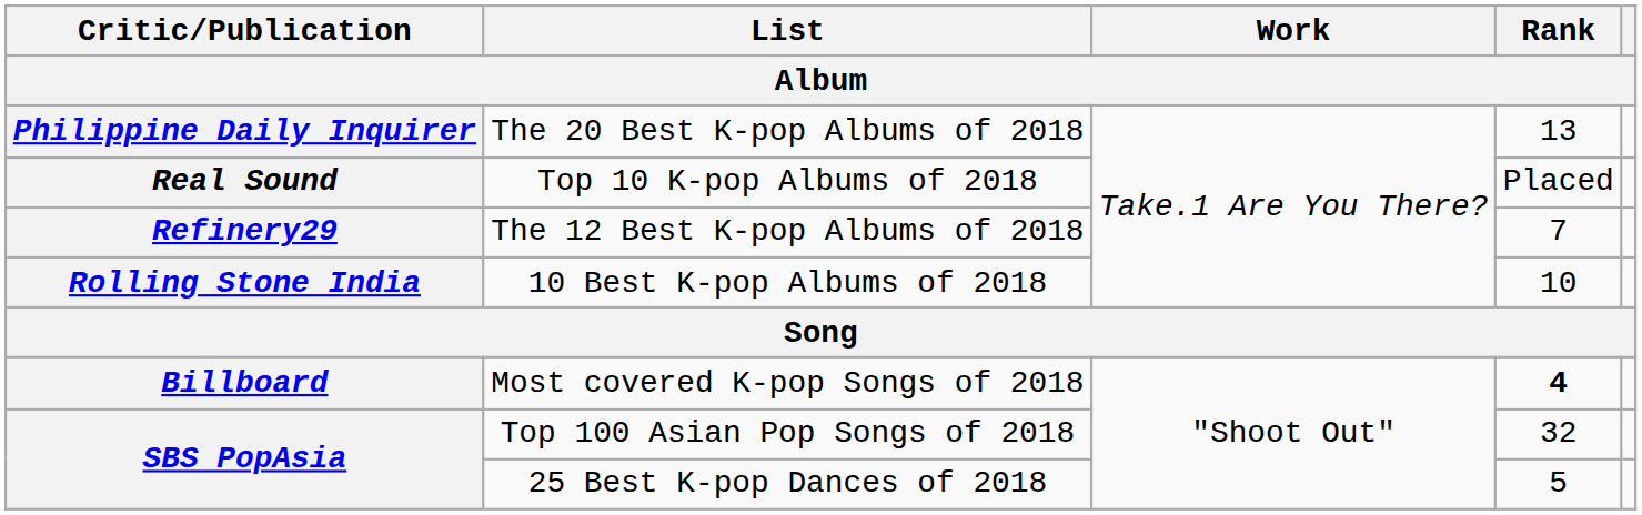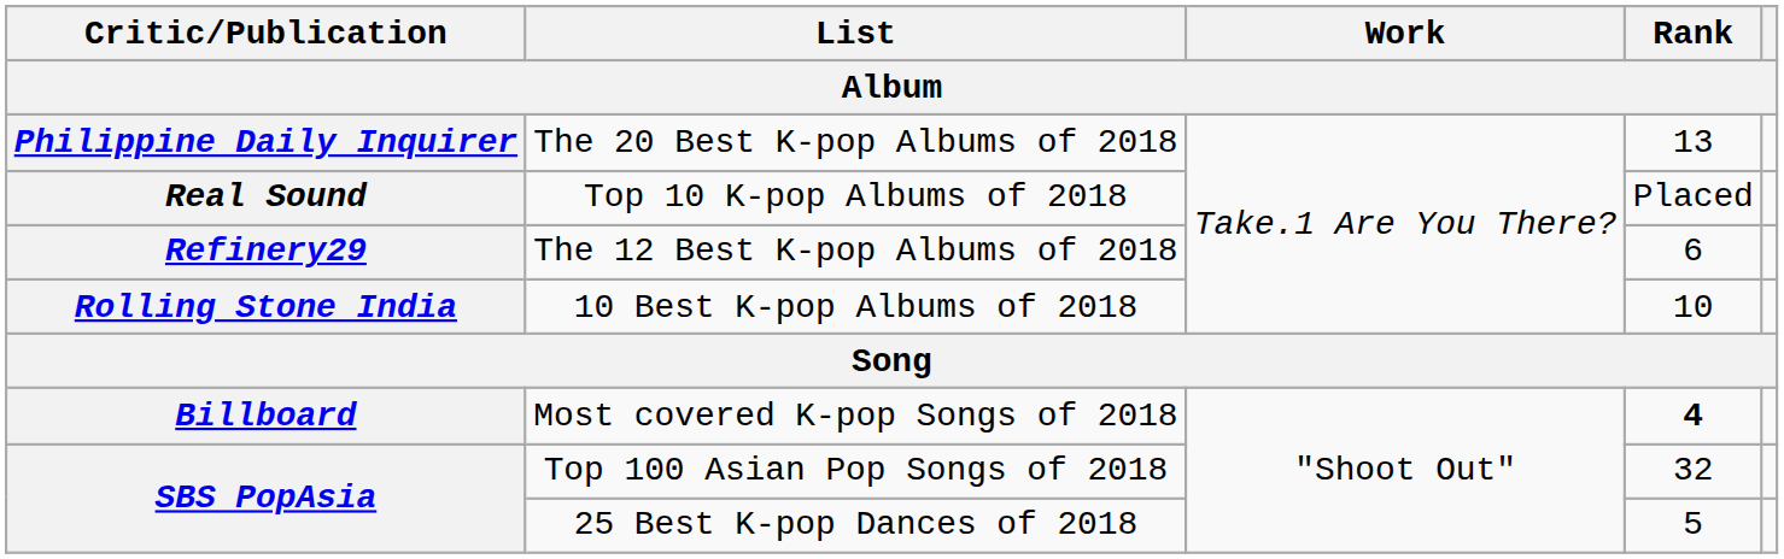 <table class="wikitable plainrowheaders sortable">
 <tr>
 <th>Critic/Publication</th>
 <th scope="col" class="unsortable">List</th>
 <th scope="col" class="unsortable">Work</th>
 <th data-sort-type="number">Rank</th>
 <th scope="col" class="unsortable"></th>
 </tr>
 <tr>
 <th align="center" colspan="5">Album</th>
 </tr>
 <tr>
 <th scope="row"><em><a href='#'>Philippine Daily Inquirer</a></em></th>
 <td align="center">The 20 Best K-pop Albums of 2018</td>
 <td align="center" rowspan="4"><em>Take.1 Are You There?</em></td>
 <td align="center">13</td>
 <td align="center"></td>
 </tr>
 <tr>
 <th scope="row"><em>Real Sound</em></th>
 <td align="center">Top 10 K-pop Albums of 2018</td>
 <td>Placed</td>
 <td align="center"></td>
 </tr>
 <tr>
 <th scope="row"><em><a href='#'>Refinery29</a></em></th>
 <td align="center">The 12 Best K-pop Albums of 2018</td>
-<td align="center">7</td>
+<td align="center">6</td>
 <td align="center"></td>
 </tr>
 <tr>
 <th scope="row"><em><a href='#'>Rolling Stone India</a></em></th>
 <td align="center">10 Best K-pop Albums of 2018</td>
 <td align="center">10</td>
 <td align="center"></td>
 </tr>
 <tr>
 <th align="center" colspan="5">Song</th>
 </tr>
 <tr>
 <th scope="row"><em><a href='#'>Billboard</a></em></th>
 <td align="center" length="50">Most covered K-pop Songs of 2018</td>
 <td align="center" rowspan="3">"Shoot Out"</td>
 <td align="center"><strong>4</strong></td>
 <td align="center"></td>
 </tr>
 <tr>
 <th scope="row" rowspan="2"><em><a href='#'>SBS PopAsia</a></em></th>
 <td align="center">Top 100 Asian Pop Songs of 2018</td>
 <td align="center">32</td>
 <td align="center"></td>
 </tr>
 <tr>
 <td align="center">25 Best K-pop Dances of 2018</td>
 <td align="center">5</td>
 <td align="center"></td>
 </tr>
 </table>
